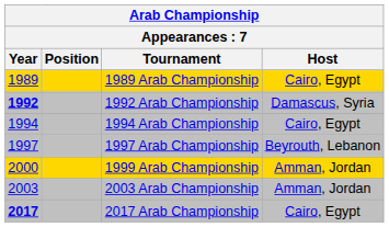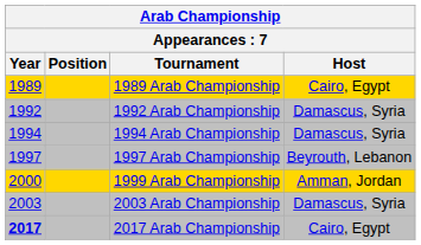 <table class="wikitable" style="text-align: center;font-size:100%;">
 <tr>
 <th colspan=20><a href='#'>Arab Championship</a></th>
 </tr>
 <tr>
 <th colspan=20>Appearances : 7</th>
 </tr>
 <tr>
 <th>Year</th>
 <th>Position</th>
 <th>Tournament</th>
 <th>Host</th>
 </tr>
 <tr valign="top" bgcolor=gold>
 <td> <a href='#'>1989</a></td>
 <td></td>
 <td><a href='#'>1989 Arab Championship</a></td>
 <td><a href='#'>Cairo</a>, Egypt</td>
 </tr>
 <tr valign="top" bgcolor=silver>
-<td><strong> <a href='#'>1992</a></strong></td>
+<td> <a href='#'>1992</a></td>
 <td></td>
 <td><a href='#'>1992 Arab Championship</a></td>
 <td><a href='#'>Damascus</a>, Syria</td>
 </tr>
 <tr valign="top" bgcolor=silver>
 <td> <a href='#'>1994</a></td>
 <td></td>
 <td><a href='#'>1994 Arab Championship</a></td>
-<td><a href='#'>Cairo</a>, Egypt</td>
+<td><a href='#'>Damascus</a>, Syria</td>
 </tr>
 <tr valign="top" bgcolor=silver>
 <td> <a href='#'>1997</a></td>
 <td></td>
 <td><a href='#'>1997 Arab Championship</a></td>
 <td><a href='#'>Beyrouth</a>, Lebanon</td>
 </tr>
 <tr valign="top" bgcolor=gold>
 <td> <a href='#'>2000</a></td>
 <td></td>
 <td><a href='#'>1999 Arab Championship</a></td>
 <td><a href='#'>Amman</a>, Jordan</td>
 </tr>
 <tr valign="top" bgcolor=silver>
 <td> <a href='#'>2003</a></td>
 <td></td>
 <td><a href='#'>2003 Arab Championship</a></td>
-<td><a href='#'>Amman</a>, Jordan</td>
+<td><a href='#'>Damascus</a>, Syria</td>
 </tr>
 <tr valign="top" bgcolor=silver>
 <td><strong> <a href='#'>2017</a></strong></td>
 <td></td>
 <td><a href='#'>2017 Arab Championship</a></td>
 <td><a href='#'>Cairo</a>, Egypt</td>
 </tr>
 </table>
